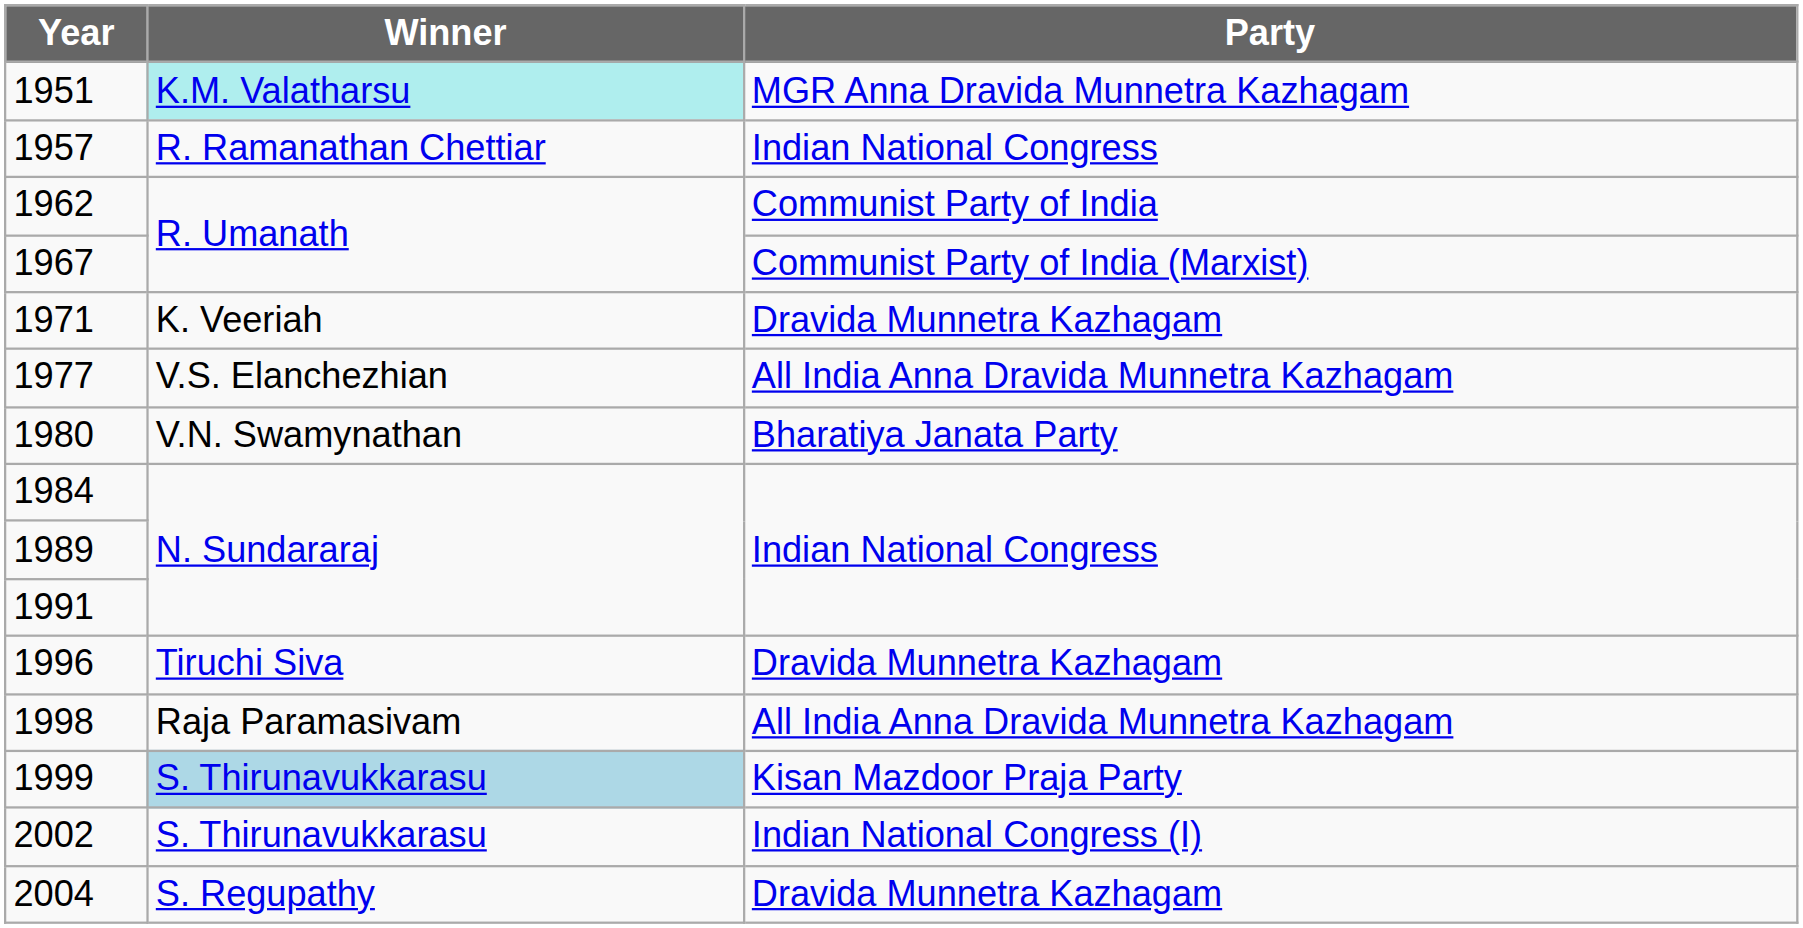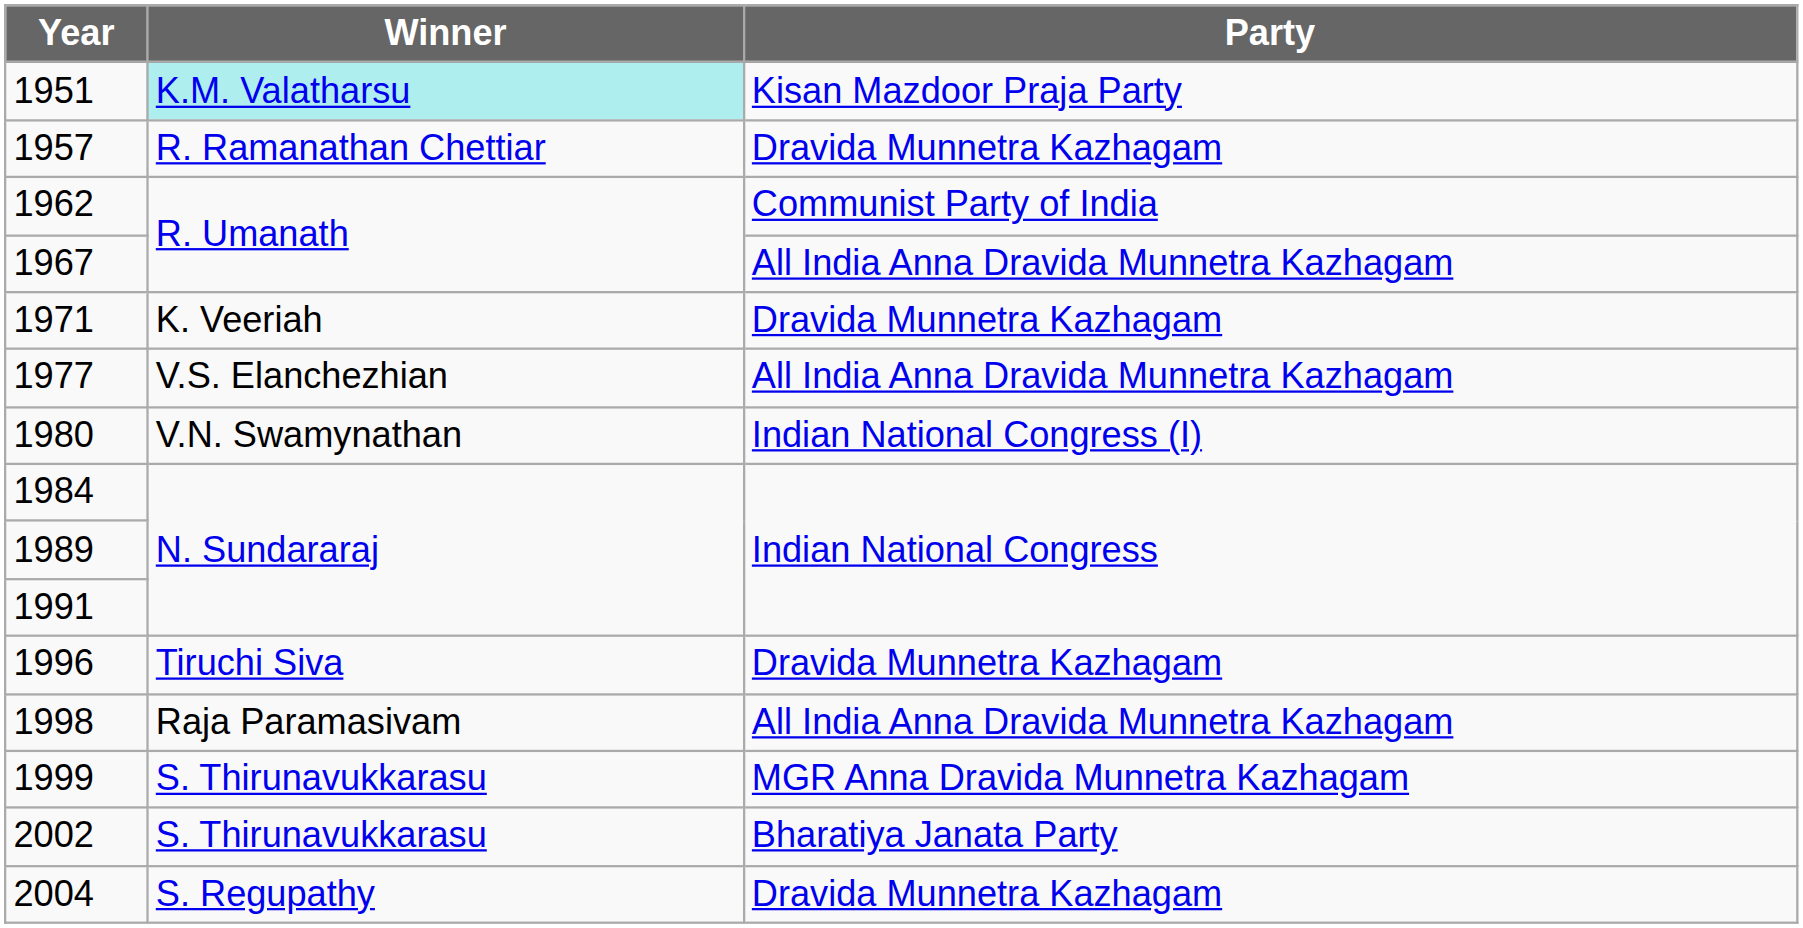 <table class="wikitable sortable" width="40%">
 <tr>
 <th style="background-color:#666666; color:white">Year</th>
 <th style="background-color:#666666; color:white">Winner</th>
 <th style="background-color:#666666; color:white">Party</th>
 </tr>
 <tr --->
 <td>1951</td>
 <td style="background: paleturquoise;"><a href='#'>K.M. Valatharsu</a></td>
-<td><a href='#'>MGR Anna Dravida Munnetra Kazhagam</a></td>
+<td><a href='#'>Kisan Mazdoor Praja Party</a></td>
 </tr>
 <tr --->
 <td>1957</td>
 <td><a href='#'>R. Ramanathan Chettiar</a></td>
-<td><a href='#'>Indian National Congress</a></td>
+<td><a href='#'>Dravida Munnetra Kazhagam</a></td>
 </tr>
 <tr --->
 <td>1962</td>
 <td rowspan=2><a href='#'>R. Umanath</a></td>
 <td><a href='#'>Communist Party of India</a></td>
 </tr>
 <tr --->
 <td>1967</td>
-<td><a href='#'>Communist Party of India (Marxist)</a></td>
+<td><a href='#'>All India Anna Dravida Munnetra Kazhagam</a></td>
 </tr>
 <tr --->
 <td>1971</td>
 <td>K. Veeriah</td>
 <td><a href='#'>Dravida Munnetra Kazhagam</a></td>
 </tr>
 <tr --->
 <td>1977</td>
 <td>V.S. Elanchezhian</td>
 <td><a href='#'>All India Anna Dravida Munnetra Kazhagam</a></td>
 </tr>
 <tr --->
 <td>1980</td>
 <td>V.N. Swamynathan</td>
-<td><a href='#'>Bharatiya Janata Party</a></td>
+<td><a href='#'>Indian National Congress (I)</a></td>
 </tr>
 <tr --->
 <td>1984</td>
 <td rowspan=3><a href='#'>N. Sundararaj</a></td>
 <td rowspan=3><a href='#'>Indian National Congress</a></td>
 </tr>
 <tr --->
 <td>1989</td>
 </tr>
 <tr --->
 <td>1991</td>
 </tr>
 <tr --->
 <td>1996</td>
 <td><a href='#'>Tiruchi Siva</a></td>
 <td><a href='#'>Dravida Munnetra Kazhagam</a></td>
 </tr>
 <tr --->
 <td>1998</td>
 <td>Raja Paramasivam</td>
 <td><a href='#'>All India Anna Dravida Munnetra Kazhagam</a></td>
 </tr>
 <tr --->
 <td>1999</td>
-<td style="background: lightblue;"><a href='#'>S. Thirunavukkarasu</a></td>
-<td><a href='#'>Kisan Mazdoor Praja Party</a></td>
+<td><a href='#'>S. Thirunavukkarasu</a></td>
+<td><a href='#'>MGR Anna Dravida Munnetra Kazhagam</a></td>
 </tr>
 <tr --->
 <td>2002</td>
 <td><a href='#'>S. Thirunavukkarasu</a></td>
-<td><a href='#'>Indian National Congress (I)</a></td>
+<td><a href='#'>Bharatiya Janata Party</a></td>
 </tr>
 <tr --->
 <td>2004</td>
 <td><a href='#'>S. Regupathy</a></td>
 <td><a href='#'>Dravida Munnetra Kazhagam</a></td>
 </tr>
 </table>
